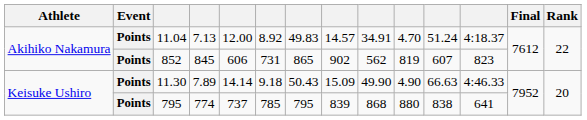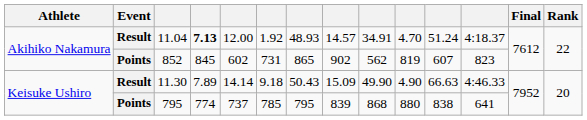 <table class="wikitable" style="font-size:90%">
 <tr>
 <th>Athlete</th>
 <th>Event</th>
 <th></th>
 <th></th>
 <th></th>
 <th></th>
 <th></th>
 <th></th>
 <th></th>
 <th></th>
 <th></th>
 <th></th>
 <th>Final</th>
 <th>Rank</th>
 </tr>
 <tr align=center>
 <td rowspan=2 align=left><a href='#'>Akihiko Nakamura</a></td>
-<th style="font-size:95%">Points</th>
+<th style="font-size:95%">Result</th>
 <td>11.04</td>
-<td>7.13</td>
+<td><strong>7.13</strong></td>
 <td>12.00</td>
-<td>8.92</td>
-<td>49.83</td>
+<td>1.92</td>
+<td>48.93</td>
 <td>14.57</td>
 <td>34.91</td>
 <td>4.70</td>
 <td>51.24</td>
 <td>4:18.37</td>
 <td rowspan=2>7612</td>
 <td rowspan=2>22</td>
 </tr>
 <tr align=center>
 <th style="font-size:95%">Points</th>
 <td>852</td>
 <td>845</td>
-<td>606</td>
+<td>602</td>
 <td>731</td>
 <td>865</td>
 <td>902</td>
 <td>562</td>
 <td>819</td>
 <td>607</td>
 <td>823</td>
 </tr>
 <tr align=center>
 <td rowspan=2 align=left><a href='#'>Keisuke Ushiro</a></td>
-<th style="font-size:95%">Points</th>
+<th style="font-size:95%">Result</th>
 <td>11.30</td>
 <td>7.89</td>
 <td>14.14</td>
 <td>9.18</td>
 <td>50.43</td>
 <td>15.09</td>
 <td>49.90</td>
 <td>4.90</td>
 <td>66.63</td>
 <td>4:46.33</td>
 <td rowspan=2>7952</td>
 <td rowspan=2>20</td>
 </tr>
 <tr align=center>
 <th style="font-size:95%">Points</th>
 <td>795</td>
 <td>774</td>
 <td>737</td>
 <td>785</td>
 <td>795</td>
 <td>839</td>
 <td>868</td>
 <td>880</td>
 <td>838</td>
 <td>641</td>
 </tr>
 </table>
